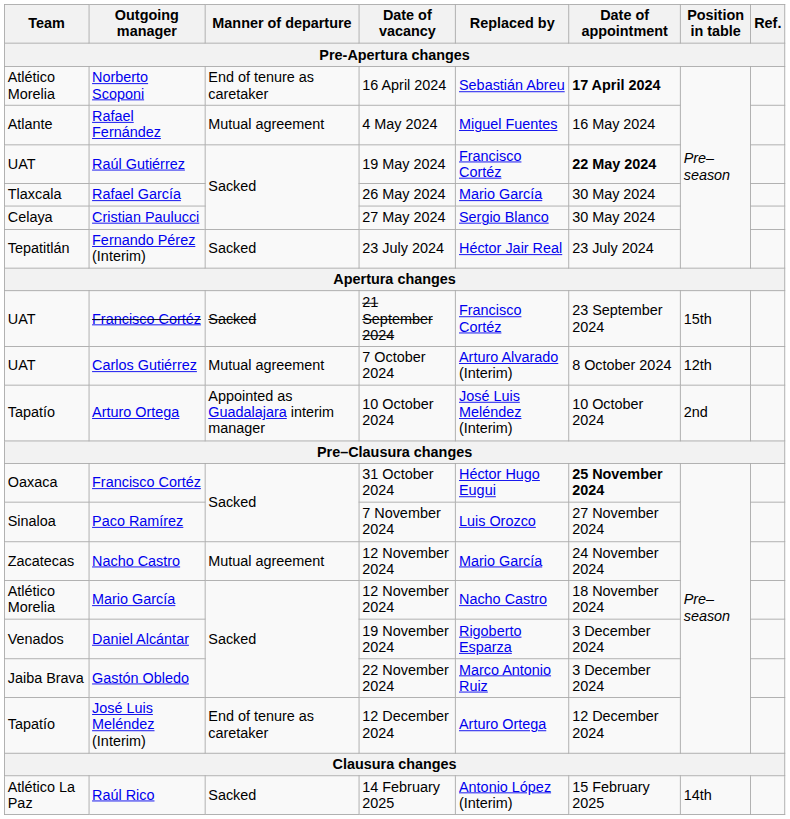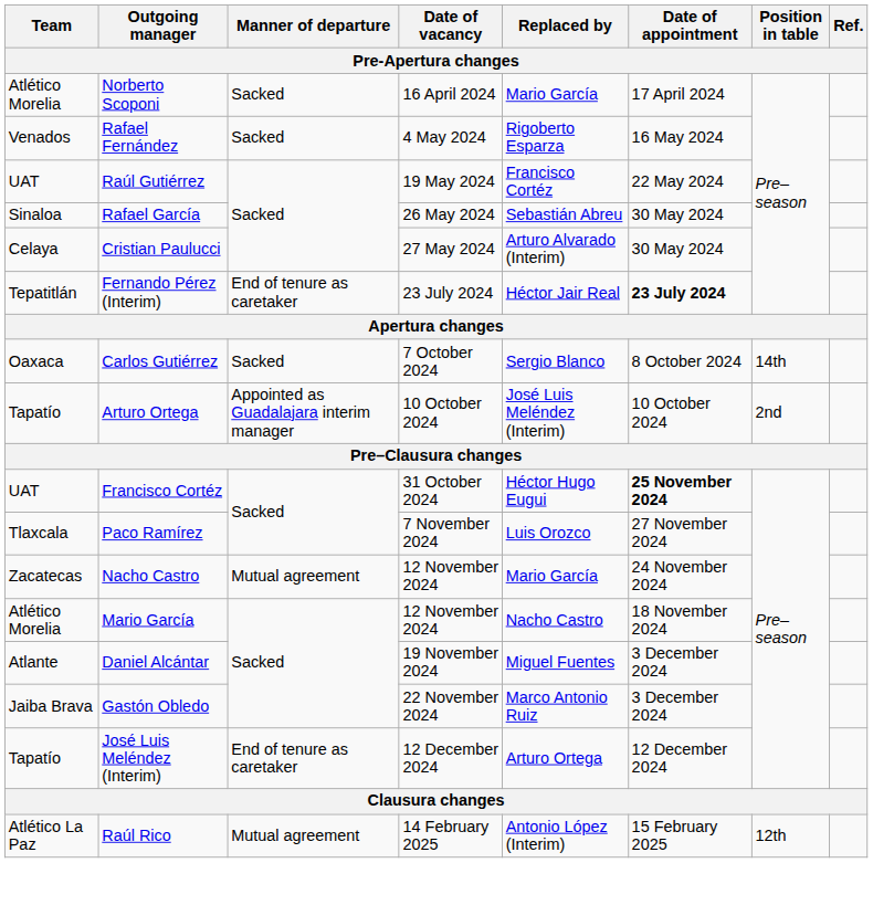 <table class="wikitable sortable">
 <tr>
 <th>Team</th>
 <th>Outgoing manager</th>
 <th>Manner of departure</th>
 <th>Date of vacancy</th>
 <th>Replaced by</th>
 <th>Date of appointment</th>
 <th>Position <br> in table</th>
 <th>Ref.</th>
 </tr>
 <tr>
 <th colspan=8>Pre-Apertura changes</th>
 </tr>
 <tr>
 <td>Atlético Morelia</td>
 <td> <a href='#'>Norberto Scoponi</a></td>
-<td>End of tenure as caretaker</td>
+<td>Sacked</td>
 <td>16 April 2024</td>
-<td> <a href='#'>Sebastián Abreu</a></td>
-<td><strong>17 April 2024</strong></td>
+<td> <a href='#'>Mario García</a></td>
+<td>17 April 2024</td>
 <td rowspan=6><em>Pre–season</em></td>
 <td></td>
 </tr>
 <tr>
-<td>Atlante</td>
+<td>Venados</td>
 <td> <a href='#'>Rafael Fernández</a></td>
-<td>Mutual agreement</td>
+<td>Sacked</td>
 <td>4 May 2024</td>
-<td> <a href='#'>Miguel Fuentes</a></td>
+<td> <a href='#'>Rigoberto Esparza</a></td>
 <td>16 May 2024</td>
 <td></td>
 </tr>
 <tr>
 <td>UAT</td>
 <td> <a href='#'>Raúl Gutiérrez</a></td>
 <td rowspan=3>Sacked</td>
 <td>19 May 2024</td>
 <td> <a href='#'>Francisco Cortéz</a></td>
-<td><strong>22 May 2024</strong></td>
+<td>22 May 2024</td>
 <td></td>
 </tr>
 <tr>
-<td>Tlaxcala</td>
+<td>Sinaloa</td>
 <td> <a href='#'>Rafael García</a></td>
 <td>26 May 2024</td>
-<td> <a href='#'>Mario García</a></td>
+<td> <a href='#'>Sebastián Abreu</a></td>
 <td>30 May 2024</td>
 <td></td>
 </tr>
 <tr>
 <td>Celaya</td>
 <td> <a href='#'>Cristian Paulucci</a></td>
 <td>27 May 2024</td>
-<td> <a href='#'>Sergio Blanco</a></td>
+<td> <a href='#'>Arturo Alvarado</a> (Interim)</td>
 <td>30 May 2024</td>
 <td></td>
 </tr>
 <tr>
 <td>Tepatitlán</td>
 <td> <a href='#'>Fernando Pérez</a> (Interim)</td>
-<td>Sacked</td>
+<td>End of tenure as caretaker</td>
 <td>23 July 2024</td>
 <td> <a href='#'>Héctor Jair Real</a></td>
-<td>23 July 2024</td>
+<td><strong>23 July 2024</strong></td>
 <td></td>
 </tr>
 <tr>
 <th colspan=8>Apertura changes</th>
 </tr>
 <tr>
-<td>UAT</td>
-<td><s> <a href='#'>Francisco Cortéz</a></s></td>
-<td><s>Sacked</s></td>
-<td><s>21 September 2024</s></td>
-<td> <a href='#'>Francisco Cortéz</a></td>
-<td>23 September 2024</td>
-<td>15th</td>
-<td></td>
-</tr>
-<tr>
-<td>UAT</td>
+<td>Oaxaca</td>
 <td> <a href='#'>Carlos Gutiérrez</a></td>
-<td>Mutual agreement</td>
+<td>Sacked</td>
 <td>7 October 2024</td>
-<td> <a href='#'>Arturo Alvarado</a> (Interim)</td>
+<td> <a href='#'>Sergio Blanco</a></td>
 <td>8 October 2024</td>
-<td>12th</td>
+<td>14th</td>
 <td></td>
 </tr>
 <tr>
 <td>Tapatío</td>
 <td> <a href='#'>Arturo Ortega</a></td>
 <td>Appointed as <a href='#'>Guadalajara</a> interim manager</td>
 <td>10 October 2024</td>
 <td> <a href='#'>José Luis Meléndez</a> (Interim)</td>
 <td>10 October 2024</td>
 <td>2nd</td>
 <td></td>
 </tr>
 <tr>
 <th colspan=8>Pre–Clausura changes</th>
 </tr>
 <tr>
-<td>Oaxaca</td>
+<td>UAT</td>
 <td> <a href='#'>Francisco Cortéz</a></td>
 <td rowspan=2>Sacked</td>
 <td>31 October 2024</td>
 <td> <a href='#'>Héctor Hugo Eugui</a></td>
 <td><strong>25 November 2024</strong></td>
 <td rowspan=7><em>Pre–season</em></td>
 <td></td>
 </tr>
 <tr>
-<td>Sinaloa</td>
+<td>Tlaxcala</td>
 <td> <a href='#'>Paco Ramírez</a></td>
 <td>7 November 2024</td>
 <td> <a href='#'>Luis Orozco</a></td>
 <td>27 November 2024</td>
 <td></td>
 </tr>
 <tr>
 <td>Zacatecas</td>
 <td> <a href='#'>Nacho Castro</a></td>
 <td>Mutual agreement</td>
 <td>12 November 2024</td>
 <td> <a href='#'>Mario García</a></td>
 <td>24 November 2024</td>
 <td></td>
 </tr>
 <tr>
 <td>Atlético Morelia</td>
 <td> <a href='#'>Mario García</a></td>
 <td rowspan=3>Sacked</td>
 <td>12 November 2024</td>
 <td> <a href='#'>Nacho Castro</a></td>
 <td>18 November 2024</td>
 <td></td>
 </tr>
 <tr>
-<td>Venados</td>
+<td>Atlante</td>
 <td> <a href='#'>Daniel Alcántar</a></td>
 <td>19 November 2024</td>
-<td> <a href='#'>Rigoberto Esparza</a></td>
+<td> <a href='#'>Miguel Fuentes</a></td>
 <td>3 December 2024</td>
 <td></td>
 </tr>
 <tr>
 <td>Jaiba Brava</td>
 <td> <a href='#'>Gastón Obledo</a></td>
 <td>22 November 2024</td>
 <td> <a href='#'>Marco Antonio Ruiz</a></td>
 <td>3 December 2024</td>
 <td></td>
 </tr>
 <tr>
 <td>Tapatío</td>
 <td> <a href='#'>José Luis Meléndez</a> (Interim)</td>
 <td>End of tenure as caretaker</td>
 <td>12 December 2024</td>
 <td> <a href='#'>Arturo Ortega</a></td>
 <td>12 December 2024</td>
 <td></td>
 </tr>
 <tr>
 <th colspan=8>Clausura changes</th>
 </tr>
 <tr>
 <td>Atlético La Paz</td>
 <td> <a href='#'>Raúl Rico</a></td>
-<td>Sacked</td>
+<td>Mutual agreement</td>
 <td>14 February 2025</td>
 <td> <a href='#'>Antonio López</a> (Interim)</td>
 <td>15 February 2025</td>
-<td>14th</td>
+<td>12th</td>
 <td></td>
 </tr>
 </table>
